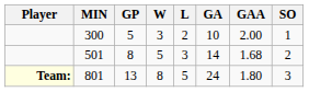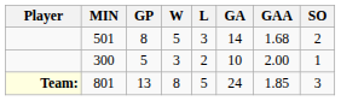 <table class="wikitable sortable" width="60%">
 <tr>
 <th bgcolor="#DDDDFF" width="10%">Player</th>
 <th width="3%" bgcolor="#DDDDFF" title="Minutes played">MIN</th>
 <th width="3%" bgcolor="#DDDDFF" title="Games played in">GP</th>
 <th width="3%" bgcolor="#DDDDFF" title="Games played in">W</th>
 <th width="3%" bgcolor="#DDDDFF"title="Games played in">L</th>
 <th width="3%" bgcolor="#DDDDFF" title="Goals against">GA</th>
 <th width="3%" bgcolor="#DDDDFF" title="Goals against average">GAA</th>
 <th width="3%" bgcolor="#DDDDFF" title="Shut-outs">SO</th>
 </tr>
 <tr align="center">
 <td align="right"></td>
+<td>501</td>
+<td>8</td>
+<td>5</td>
+<td>3</td>
+<td>14</td>
+<td>1.68</td>
+<td>2</td>
+</tr>
+<tr align="center">
+<td align="right"></td>
 <td>300</td>
 <td>5</td>
 <td>3</td>
 <td>2</td>
 <td>10</td>
 <td>2.00</td>
 <td>1</td>
 </tr>
 <tr align="center">
-<td align="right"></td>
-<td>501</td>
-<td>8</td>
-<td>5</td>
-<td>3</td>
-<td>14</td>
-<td>1.68</td>
-<td>2</td>
-</tr>
-<tr align="center">
 <td align="right" style="background: lightyellow;"><strong>Team:</strong></td>
 <td>801</td>
 <td>13</td>
 <td>8</td>
 <td>5</td>
 <td>24</td>
-<td>1.80</td>
+<td>1.85</td>
 <td>3</td>
 </tr>
 </table>
